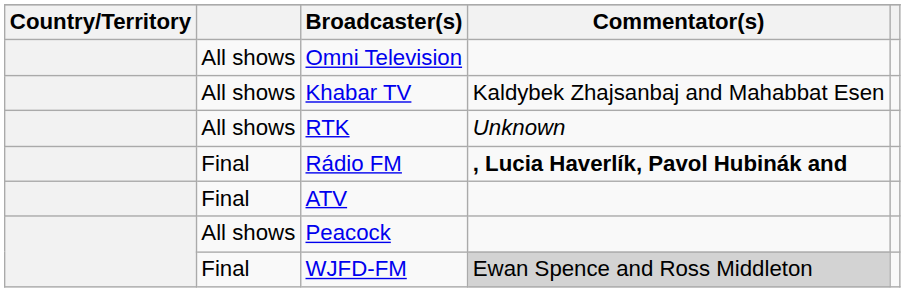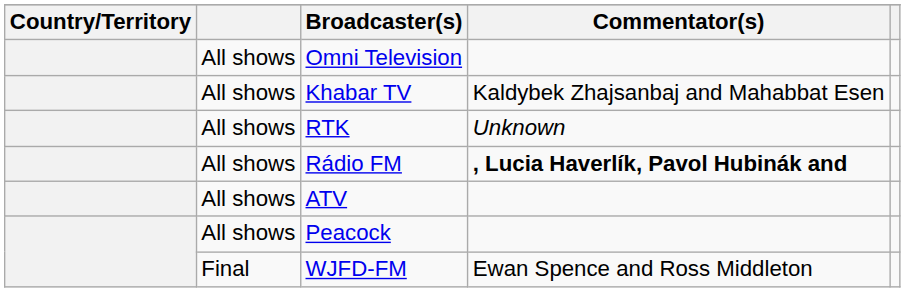 <table class="wikitable plainrowheaders">
 <tr>
 </tr>
 <tr>
 <th scope="col">Country/Territory</th>
 <th scope="col"></th>
 <th scope="col">Broadcaster(s)</th>
 <th scope="col">Commentator(s)</th>
 <th scope="col"></th>
 </tr>
 <tr>
 <th scope="row"></th>
 <td>All shows</td>
 <td><a href='#'>Omni Television</a></td>
 <td></td>
 <td></td>
 </tr>
 <tr>
 <th scope="row"></th>
 <td>All shows</td>
 <td><a href='#'>Khabar TV</a></td>
 <td>Kaldybek Zhajsanbaj and Mahabbat Esen</td>
 <td></td>
 </tr>
 <tr>
 <th scope="row"></th>
 <td>All shows</td>
 <td><a href='#'>RTK</a></td>
 <td><em>Unknown</em></td>
 <td></td>
 </tr>
 <tr>
 <th scope="row"></th>
-<td>Final</td>
+<td>All shows</td>
 <td><a href='#'>Rádio FM</a></td>
 <td><strong>, Lucia Haverlík, Pavol Hubinák and </strong></td>
 <td></td>
 </tr>
 <tr>
 <th scope="row"></th>
-<td>Final</td>
+<td>All shows</td>
 <td><a href='#'>ATV</a></td>
 <td></td>
 <td></td>
 </tr>
 <tr>
 <th rowspan="2" scope="row"></th>
 <td>All shows</td>
 <td><a href='#'>Peacock</a></td>
 <td></td>
 <td></td>
 </tr>
 <tr>
 <td>Final</td>
 <td><a href='#'>WJFD-FM</a></td>
-<td style="background: lightgrey;">Ewan Spence and Ross Middleton</td>
+<td>Ewan Spence and Ross Middleton</td>
 <td></td>
 </tr>
 </table>
